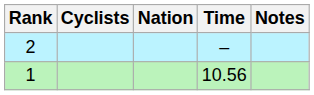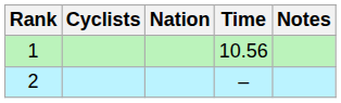 <table class="wikitable sortable" style="text-align:center">
 <tr>
 <th>Rank</th>
 <th>Cyclists</th>
 <th>Nation</th>
 <th>Time</th>
 <th>Notes</th>
 </tr>
+<tr bgcolor=bbf3bb>
+<td>1</td>
+<td align=left></td>
+<td align=left></td>
+<td>10.56</td>
+<td></td>
+</tr>
 <tr bgcolor=bbf3ff>
 <td>2</td>
 <td align=left></td>
 <td align=left></td>
 <td>–</td>
 <td></td>
 </tr>
-<tr bgcolor=bbf3bb>
-<td>1</td>
-<td align=left></td>
-<td align=left></td>
-<td>10.56</td>
-<td></td>
-</tr>
 </table>
